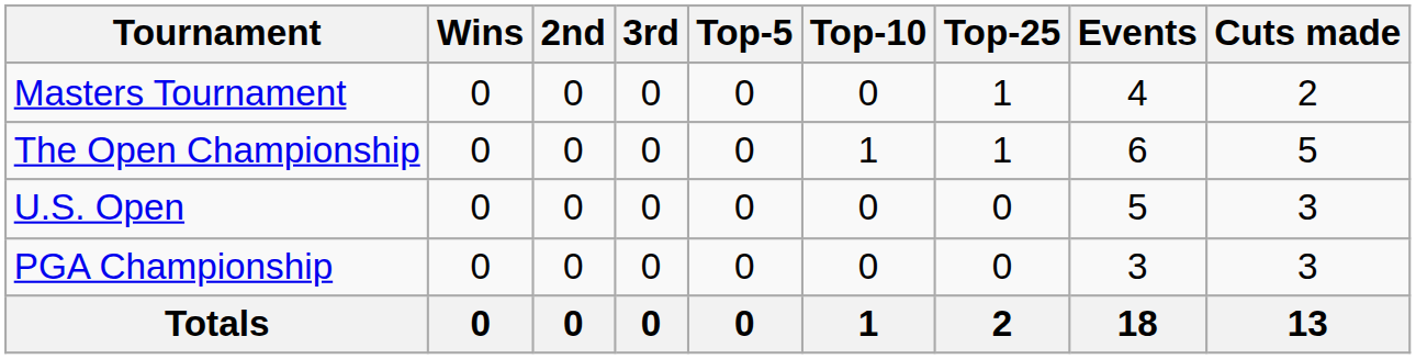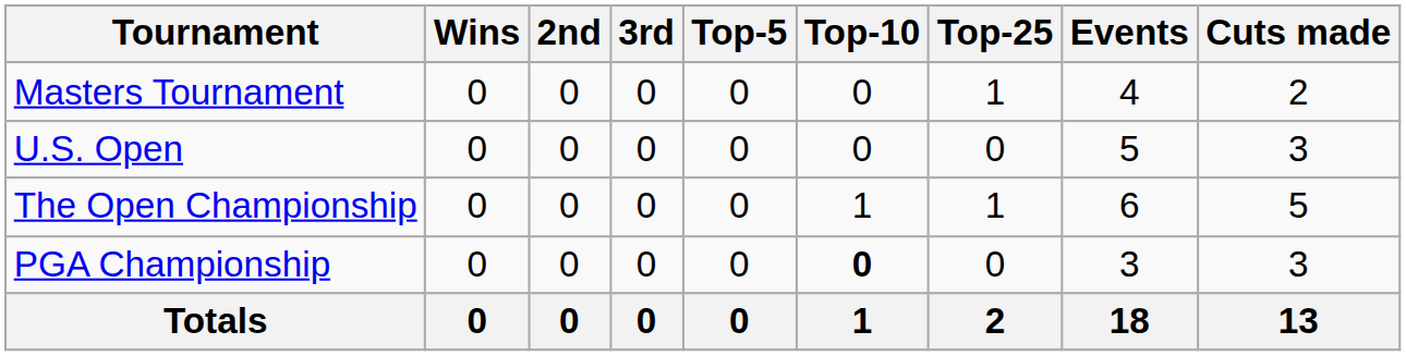 <table class=wikitable style=text-align:center>
 <tr>
 <th>Tournament</th>
 <th>Wins</th>
 <th>2nd</th>
 <th>3rd</th>
 <th>Top-5</th>
 <th>Top-10</th>
 <th>Top-25</th>
 <th>Events</th>
 <th>Cuts made</th>
 </tr>
 <tr>
 <td align=left><a href='#'>Masters Tournament</a></td>
 <td>0</td>
 <td>0</td>
 <td>0</td>
 <td>0</td>
 <td>0</td>
 <td>1</td>
 <td>4</td>
 <td>2</td>
 </tr>
 <tr>
+<td align=left><a href='#'>U.S. Open</a></td>
+<td>0</td>
+<td>0</td>
+<td>0</td>
+<td>0</td>
+<td>0</td>
+<td>0</td>
+<td>5</td>
+<td>3</td>
+</tr>
+<tr>
 <td align=left><a href='#'>The Open Championship</a></td>
 <td>0</td>
 <td>0</td>
 <td>0</td>
 <td>0</td>
 <td>1</td>
 <td>1</td>
 <td>6</td>
 <td>5</td>
 </tr>
 <tr>
-<td align=left><a href='#'>U.S. Open</a></td>
-<td>0</td>
-<td>0</td>
-<td>0</td>
-<td>0</td>
-<td>0</td>
-<td>0</td>
-<td>5</td>
-<td>3</td>
-</tr>
-<tr>
 <td align=left><a href='#'>PGA Championship</a></td>
 <td>0</td>
 <td>0</td>
 <td>0</td>
 <td>0</td>
-<td>0</td>
+<td><strong>0</strong></td>
 <td>0</td>
 <td>3</td>
 <td>3</td>
 </tr>
 <tr>
 <th>Totals</th>
 <th>0</th>
 <th>0</th>
 <th>0</th>
 <th>0</th>
 <th>1</th>
 <th>2</th>
 <th>18</th>
 <th>13</th>
 </tr>
 </table>
